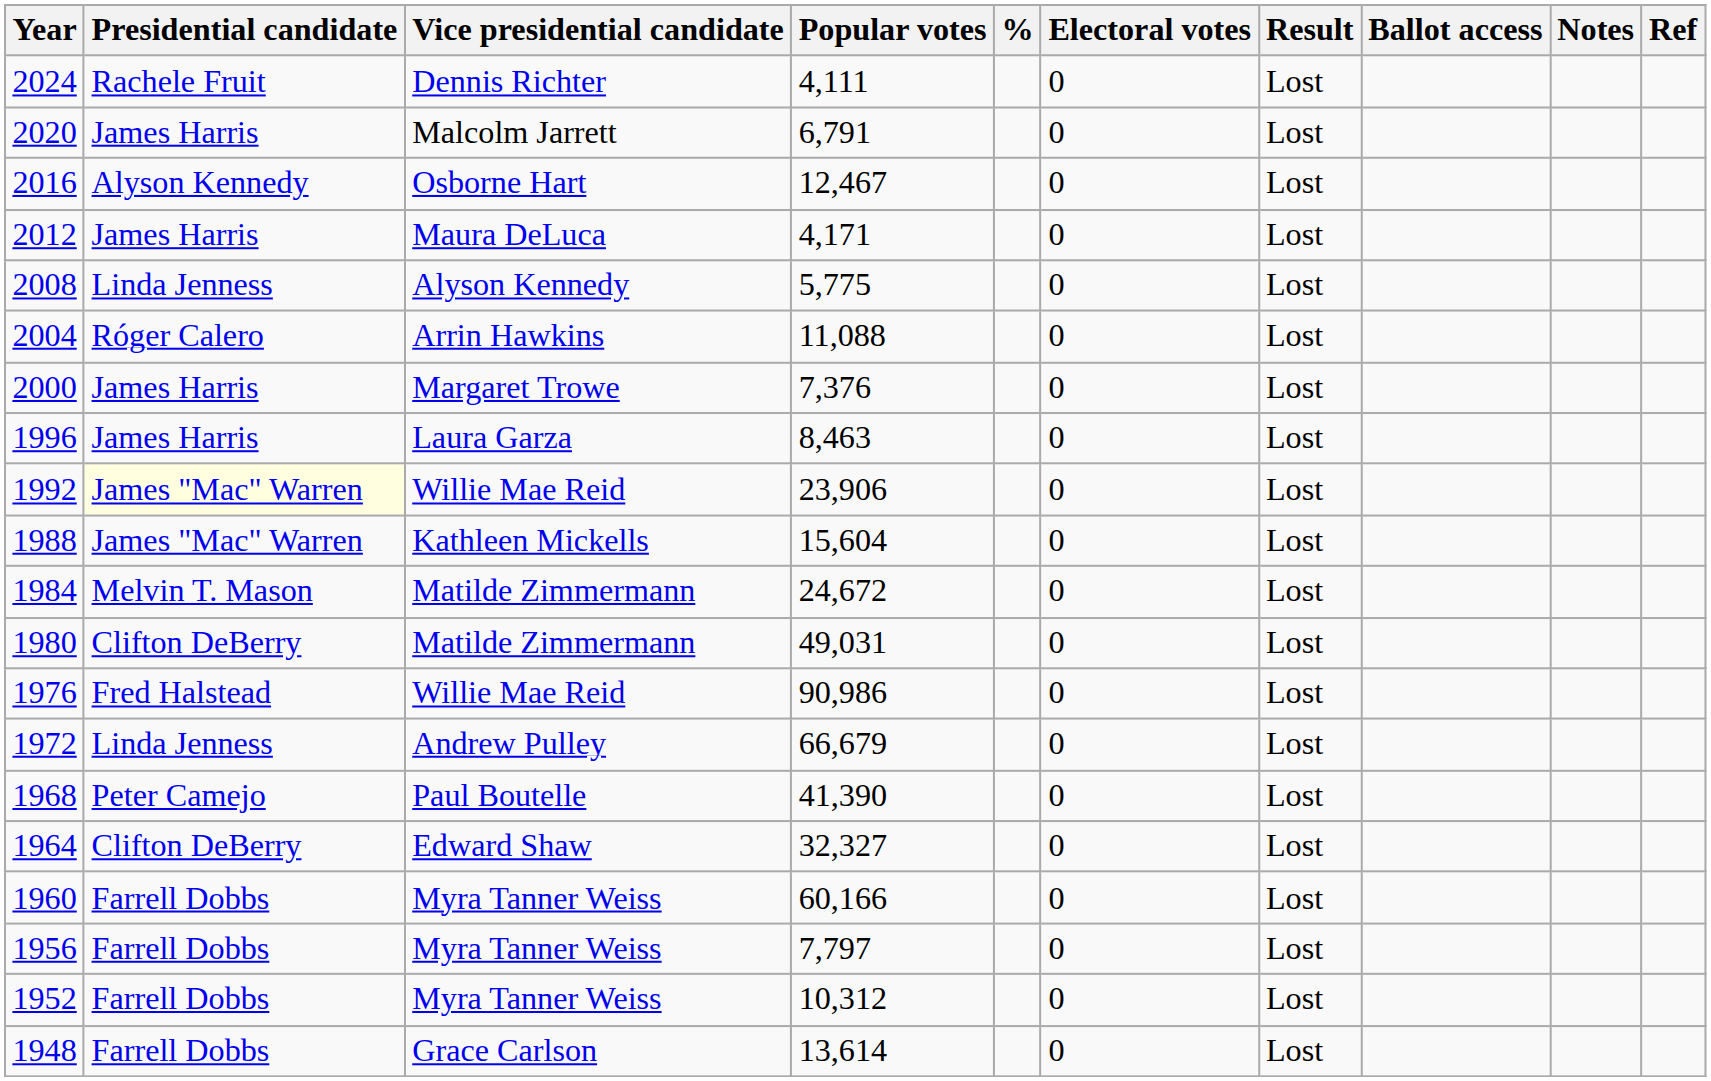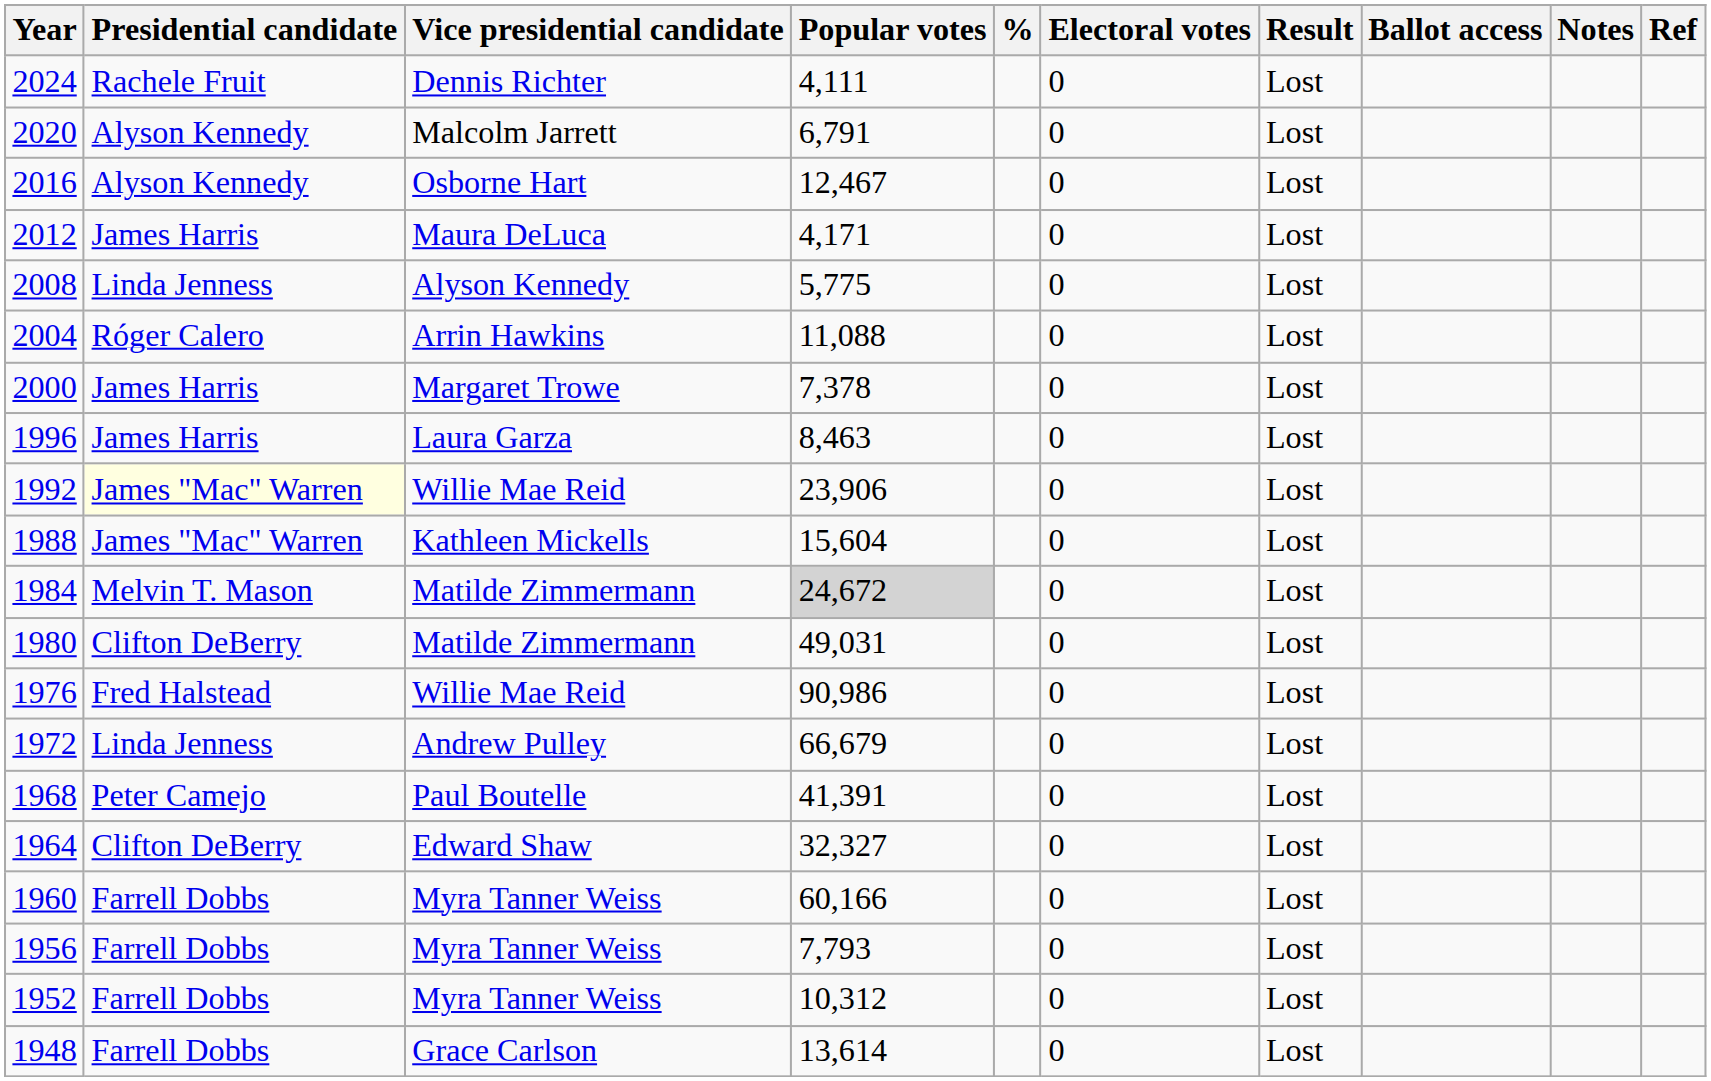 <table class="wikitable sortable">
 <tr>
 <th>Year</th>
 <th>Presidential candidate</th>
 <th>Vice presidential candidate</th>
 <th>Popular votes</th>
 <th>%</th>
 <th>Electoral votes</th>
 <th>Result</th>
 <th>Ballot access</th>
 <th>Notes</th>
 <th>Ref</th>
 </tr>
 <tr>
 <td><a href='#'>2024</a></td>
 <td><a href='#'>Rachele Fruit</a></td>
 <td><a href='#'>Dennis Richter</a></td>
 <td>4,111</td>
 <td></td>
 <td>0</td>
 <td> Lost</td>
 <td></td>
 <td></td>
 <td></td>
 </tr>
 <tr>
 <td><a href='#'>2020</a></td>
-<td><a href='#'>James Harris</a></td>
+<td><a href='#'>Alyson Kennedy</a></td>
 <td>Malcolm Jarrett</td>
 <td>6,791</td>
 <td></td>
 <td>0</td>
 <td> Lost</td>
 <td></td>
 <td></td>
 <td></td>
 </tr>
 <tr>
 <td><a href='#'>2016</a></td>
 <td><a href='#'>Alyson Kennedy</a></td>
 <td><a href='#'>Osborne Hart</a></td>
 <td>12,467</td>
 <td></td>
 <td>0</td>
 <td> Lost</td>
 <td></td>
 <td></td>
 <td></td>
 </tr>
 <tr>
 <td><a href='#'>2012</a></td>
 <td><a href='#'>James Harris</a></td>
 <td><a href='#'>Maura DeLuca</a></td>
 <td>4,171</td>
 <td></td>
 <td>0</td>
 <td> Lost</td>
 <td></td>
 <td></td>
 <td></td>
 </tr>
 <tr>
 <td><a href='#'>2008</a></td>
 <td><a href='#'>Linda Jenness</a></td>
 <td><a href='#'>Alyson Kennedy</a></td>
 <td>5,775</td>
 <td></td>
 <td>0</td>
 <td> Lost</td>
 <td></td>
 <td></td>
 <td></td>
 </tr>
 <tr>
 <td><a href='#'>2004</a></td>
 <td><a href='#'>Róger Calero</a></td>
 <td><a href='#'>Arrin Hawkins</a></td>
 <td>11,088</td>
 <td></td>
 <td>0</td>
 <td> Lost</td>
 <td></td>
 <td></td>
 <td></td>
 </tr>
 <tr>
 <td><a href='#'>2000</a></td>
 <td><a href='#'>James Harris</a></td>
 <td><a href='#'>Margaret Trowe</a></td>
-<td>7,376</td>
+<td>7,378</td>
 <td></td>
 <td>0</td>
 <td> Lost</td>
 <td></td>
 <td></td>
 <td></td>
 </tr>
 <tr>
 <td><a href='#'>1996</a></td>
 <td><a href='#'>James Harris</a></td>
 <td><a href='#'>Laura Garza</a></td>
 <td>8,463</td>
 <td></td>
 <td>0</td>
 <td> Lost</td>
 <td></td>
 <td></td>
 <td></td>
 </tr>
 <tr>
 <td><a href='#'>1992</a></td>
 <td style="background: lightyellow;"><a href='#'>James "Mac" Warren</a></td>
 <td><a href='#'>Willie Mae Reid</a></td>
 <td>23,906</td>
 <td></td>
 <td>0</td>
 <td> Lost</td>
 <td></td>
 <td></td>
 <td></td>
 </tr>
 <tr>
 <td><a href='#'>1988</a></td>
 <td><a href='#'>James "Mac" Warren</a></td>
 <td><a href='#'>Kathleen Mickells</a></td>
 <td>15,604</td>
 <td></td>
 <td>0</td>
 <td> Lost</td>
 <td></td>
 <td></td>
 <td></td>
 </tr>
 <tr>
 <td><a href='#'>1984</a></td>
 <td><a href='#'>Melvin T. Mason</a></td>
 <td><a href='#'>Matilde Zimmermann</a></td>
-<td>24,672</td>
+<td style="background: lightgrey;">24,672</td>
 <td></td>
 <td>0</td>
 <td> Lost</td>
 <td></td>
 <td></td>
 <td></td>
 </tr>
 <tr>
 <td><a href='#'>1980</a></td>
 <td><a href='#'>Clifton DeBerry</a></td>
 <td><a href='#'>Matilde Zimmermann</a></td>
 <td>49,031</td>
 <td></td>
 <td>0</td>
 <td> Lost</td>
 <td></td>
 <td></td>
 <td></td>
 </tr>
 <tr>
 <td><a href='#'>1976</a></td>
 <td><a href='#'>Fred Halstead</a></td>
 <td><a href='#'>Willie Mae Reid</a></td>
 <td>90,986</td>
 <td></td>
 <td>0</td>
 <td> Lost</td>
 <td></td>
 <td></td>
 <td></td>
 </tr>
 <tr>
 <td><a href='#'>1972</a></td>
 <td><a href='#'>Linda Jenness</a></td>
 <td><a href='#'>Andrew Pulley</a></td>
 <td>66,679</td>
 <td></td>
 <td>0</td>
 <td> Lost</td>
 <td></td>
 <td></td>
 <td></td>
 </tr>
 <tr>
 <td><a href='#'>1968</a></td>
 <td><a href='#'>Peter Camejo</a></td>
 <td><a href='#'>Paul Boutelle</a></td>
-<td>41,390</td>
+<td>41,391</td>
 <td></td>
 <td>0</td>
 <td> Lost</td>
 <td></td>
 <td></td>
 <td></td>
 </tr>
 <tr>
 <td><a href='#'>1964</a></td>
 <td><a href='#'>Clifton DeBerry</a></td>
 <td><a href='#'>Edward Shaw</a></td>
 <td>32,327</td>
 <td></td>
 <td>0</td>
 <td> Lost</td>
 <td></td>
 <td></td>
 <td></td>
 </tr>
 <tr>
 <td><a href='#'>1960</a></td>
 <td><a href='#'>Farrell Dobbs</a></td>
 <td><a href='#'>Myra Tanner Weiss</a></td>
 <td>60,166</td>
 <td></td>
 <td>0</td>
 <td> Lost</td>
 <td></td>
 <td></td>
 <td></td>
 </tr>
 <tr>
 <td><a href='#'>1956</a></td>
 <td><a href='#'>Farrell Dobbs</a></td>
 <td><a href='#'>Myra Tanner Weiss</a></td>
-<td>7,797</td>
+<td>7,793</td>
 <td></td>
 <td>0</td>
 <td> Lost</td>
 <td></td>
 <td></td>
 <td></td>
 </tr>
 <tr>
 <td><a href='#'>1952</a></td>
 <td><a href='#'>Farrell Dobbs</a></td>
 <td><a href='#'>Myra Tanner Weiss</a></td>
 <td>10,312</td>
 <td></td>
 <td>0</td>
 <td> Lost</td>
 <td></td>
 <td></td>
 <td></td>
 </tr>
 <tr>
 <td><a href='#'>1948</a></td>
 <td><a href='#'>Farrell Dobbs</a></td>
 <td><a href='#'>Grace Carlson</a></td>
 <td>13,614</td>
 <td></td>
 <td>0</td>
 <td> Lost</td>
 <td></td>
 <td></td>
 <td></td>
 </tr>
 </table>
